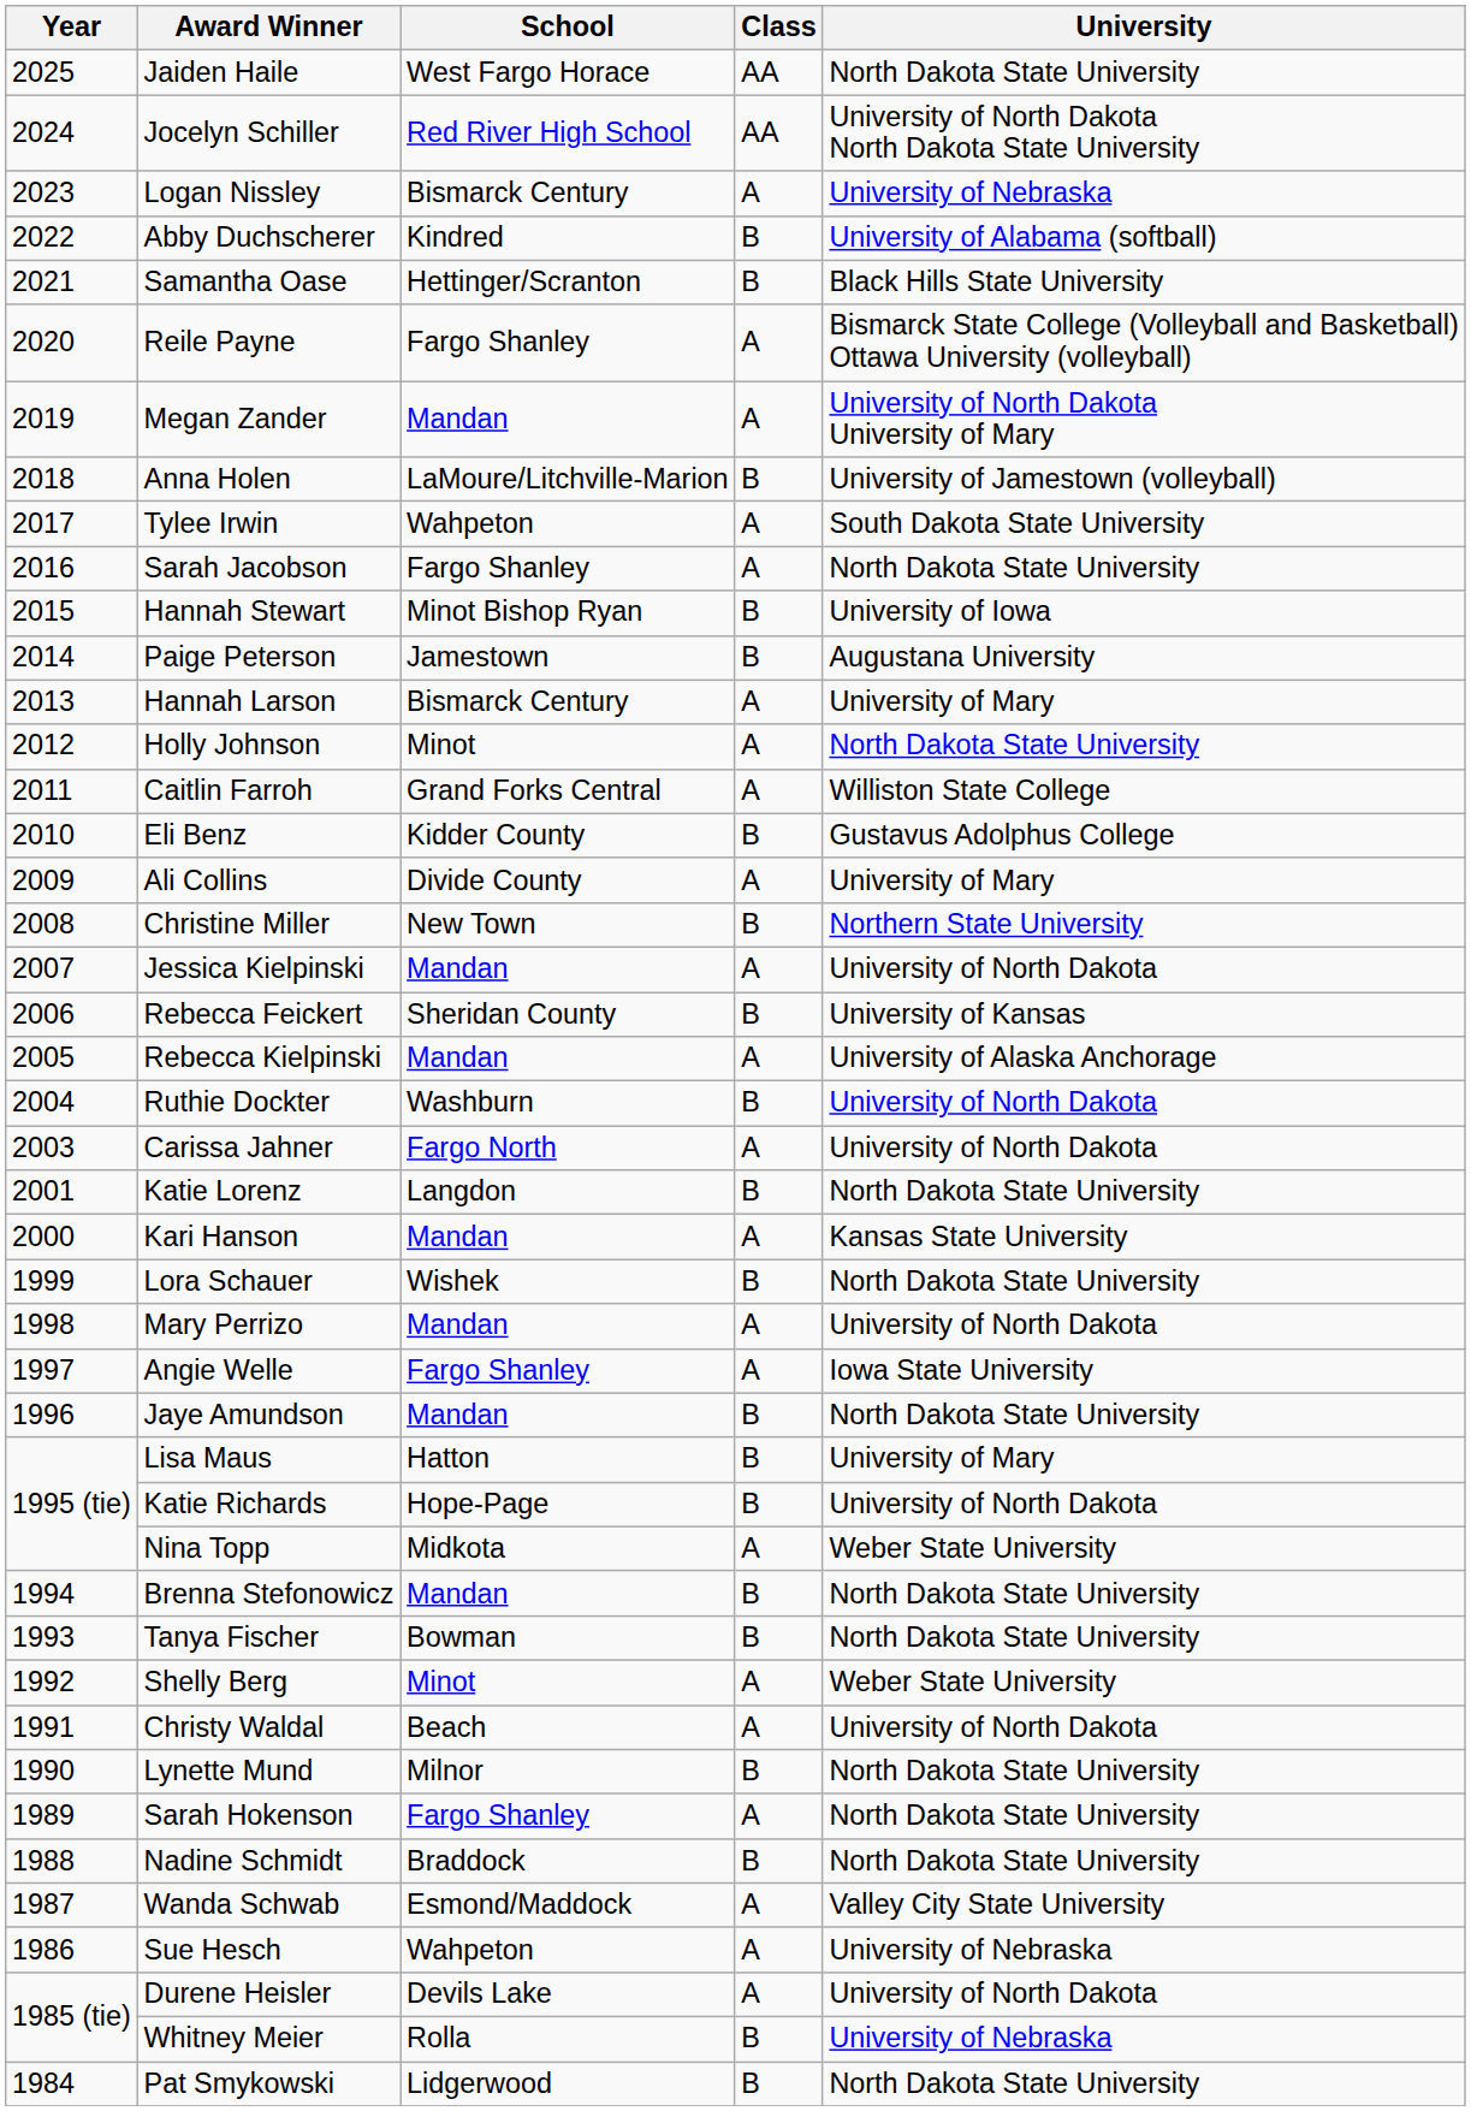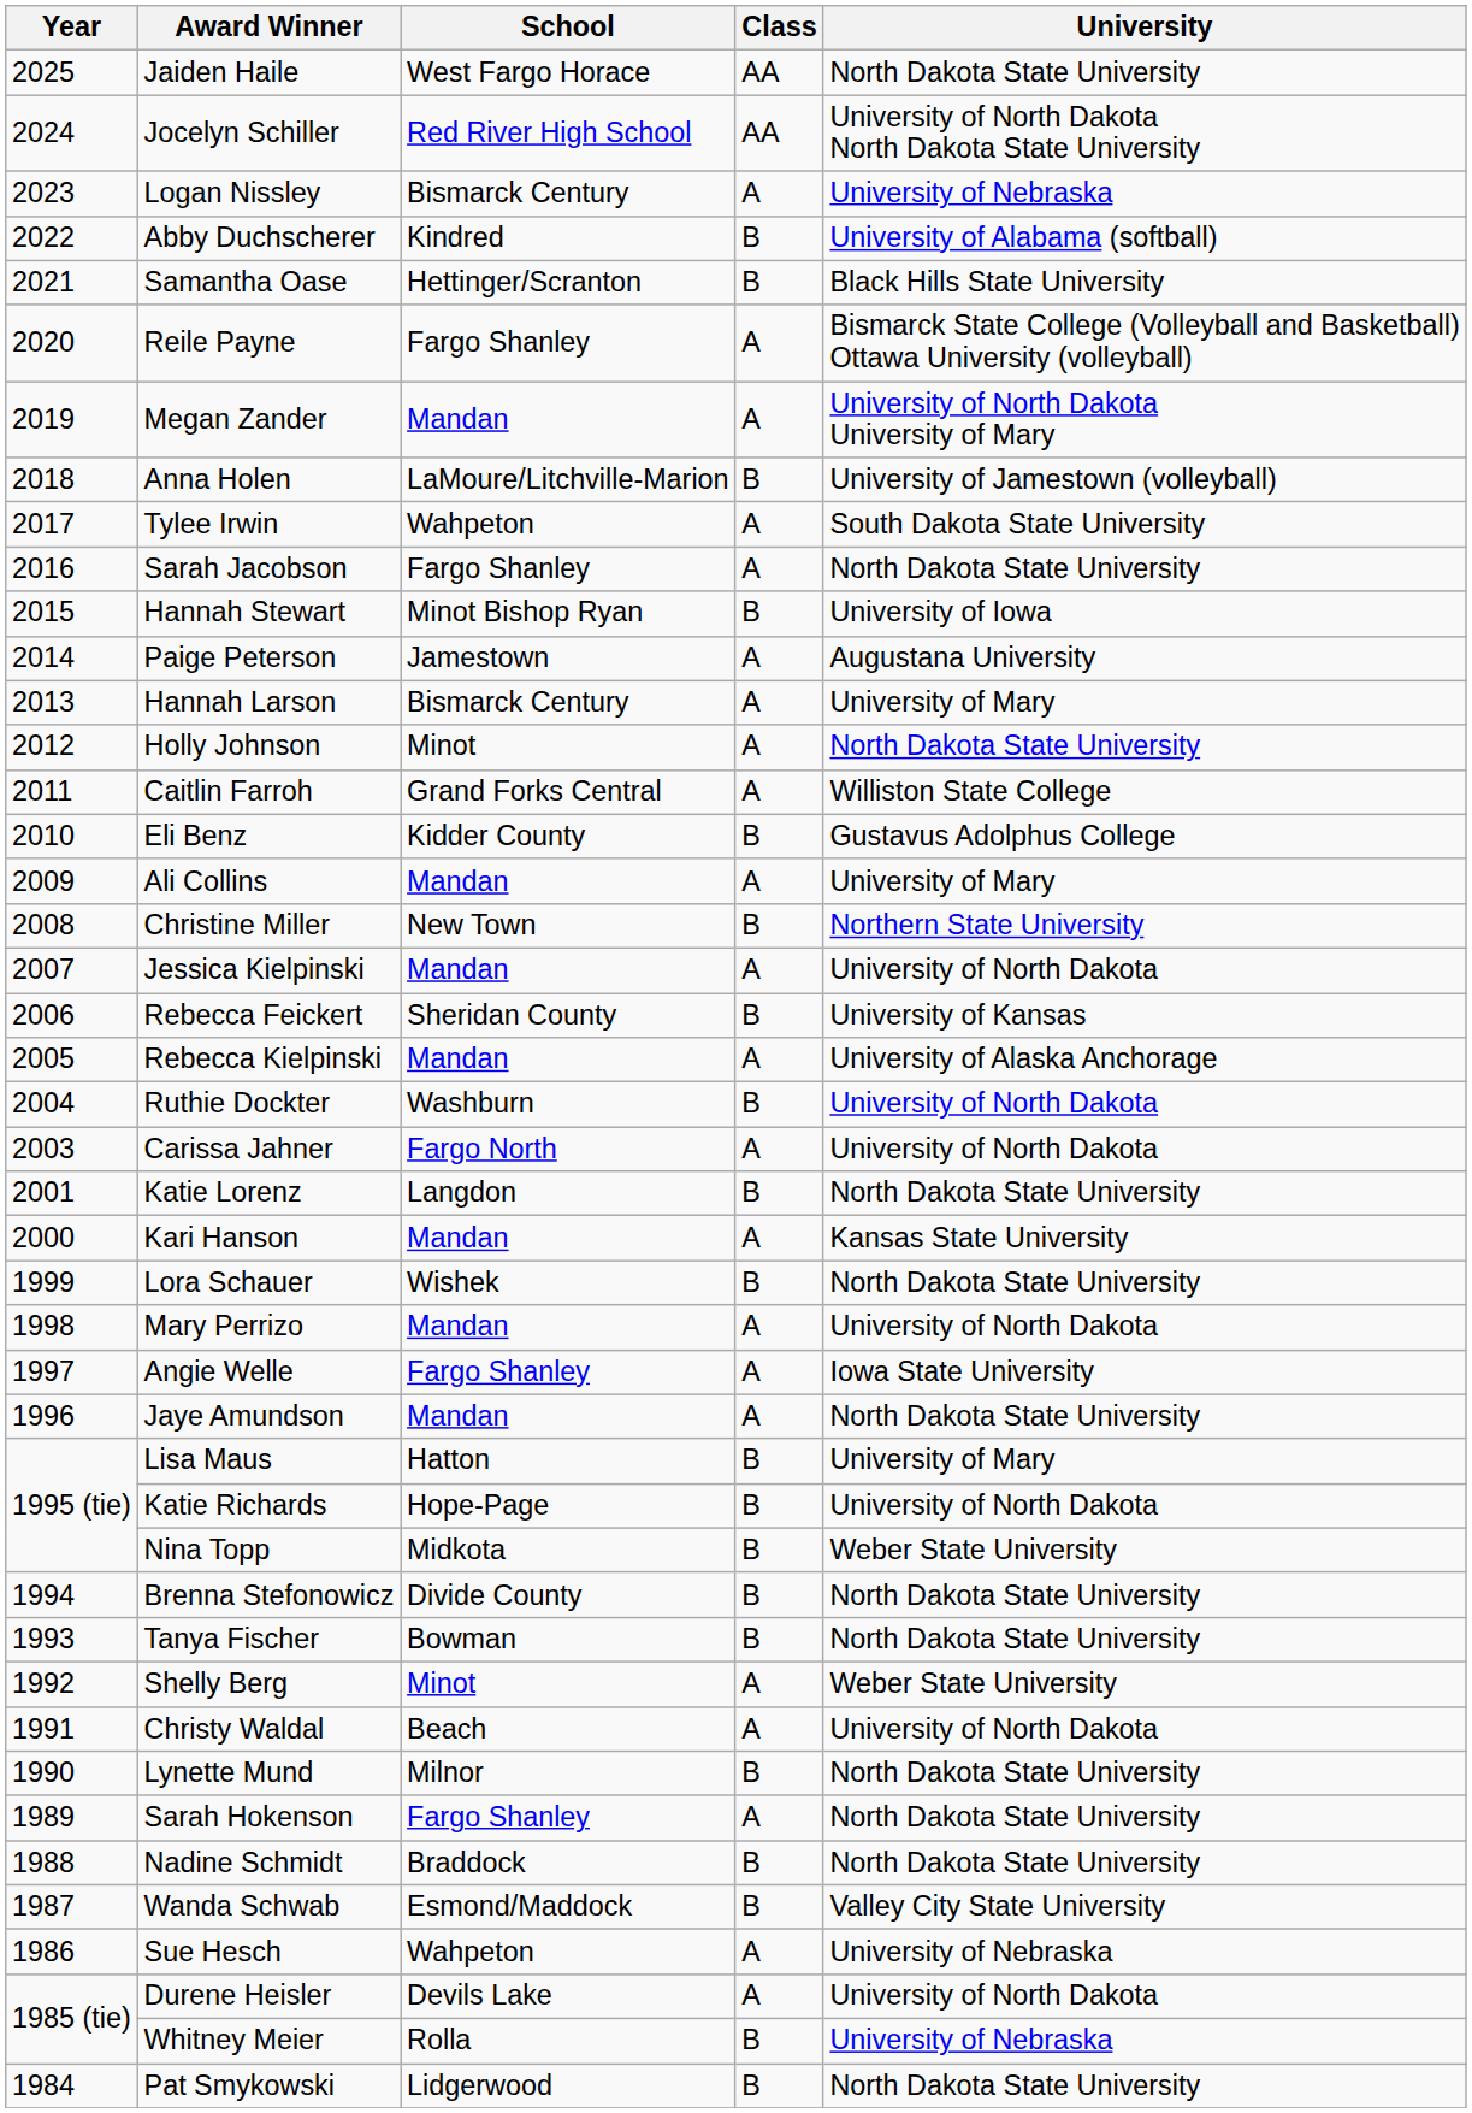 <table class="wikitable sortable">
 <tr>
 <th>Year</th>
 <th>Award Winner</th>
 <th>School</th>
 <th>Class</th>
 <th>University</th>
 </tr>
 <tr>
 <td>2025</td>
 <td>Jaiden Haile</td>
 <td>West Fargo Horace</td>
 <td>AA</td>
 <td>North Dakota State University</td>
 </tr>
 <tr>
 <td>2024</td>
 <td>Jocelyn Schiller</td>
 <td><a href='#'>Red River High School</a></td>
 <td>AA</td>
 <td>University of North Dakota<br> North Dakota State University</td>
 </tr>
 <tr>
 <td>2023</td>
 <td>Logan Nissley</td>
 <td>Bismarck Century</td>
 <td>A</td>
 <td><a href='#'>University of Nebraska</a></td>
 </tr>
 <tr>
 <td>2022</td>
 <td>Abby Duchscherer</td>
 <td>Kindred</td>
 <td>B</td>
 <td><a href='#'>University of Alabama</a> (softball)</td>
 </tr>
 <tr>
 <td>2021</td>
 <td>Samantha Oase</td>
 <td>Hettinger/Scranton</td>
 <td>B</td>
 <td>Black Hills State University</td>
 </tr>
 <tr>
 <td>2020</td>
 <td>Reile Payne</td>
 <td>Fargo Shanley</td>
 <td>A</td>
 <td>Bismarck State College (Volleyball and Basketball)<br>Ottawa University (volleyball)</td>
 </tr>
 <tr>
 <td>2019</td>
 <td>Megan Zander</td>
 <td><a href='#'>Mandan</a></td>
 <td>A</td>
 <td><a href='#'>University of North Dakota</a><br> University of Mary</td>
 </tr>
 <tr>
 <td>2018</td>
 <td>Anna Holen</td>
 <td>LaMoure/Litchville-Marion</td>
 <td>B</td>
 <td>University of Jamestown (volleyball)</td>
 </tr>
 <tr>
 <td>2017</td>
 <td>Tylee Irwin</td>
 <td>Wahpeton</td>
 <td>A</td>
 <td>South Dakota State University</td>
 </tr>
 <tr>
 <td>2016</td>
 <td>Sarah Jacobson</td>
 <td>Fargo Shanley</td>
 <td>A</td>
 <td>North Dakota State University</td>
 </tr>
 <tr>
 <td>2015</td>
 <td>Hannah Stewart</td>
 <td>Minot Bishop Ryan</td>
 <td>B</td>
 <td>University of Iowa</td>
 </tr>
 <tr>
 <td>2014</td>
 <td>Paige Peterson</td>
 <td>Jamestown</td>
-<td>B</td>
+<td>A</td>
 <td>Augustana University</td>
 </tr>
 <tr>
 <td>2013</td>
 <td>Hannah Larson</td>
 <td>Bismarck Century</td>
 <td>A</td>
 <td>University of Mary</td>
 </tr>
 <tr>
 <td>2012</td>
 <td>Holly Johnson</td>
 <td>Minot</td>
 <td>A</td>
 <td><a href='#'>North Dakota State University</a></td>
 </tr>
 <tr>
 <td>2011</td>
 <td>Caitlin Farroh</td>
 <td>Grand Forks Central</td>
 <td>A</td>
 <td>Williston State College</td>
 </tr>
 <tr>
 <td>2010</td>
 <td>Eli Benz</td>
 <td>Kidder County</td>
 <td>B</td>
 <td>Gustavus Adolphus College</td>
 </tr>
 <tr>
 <td>2009</td>
 <td>Ali Collins</td>
-<td>Divide County</td>
+<td><a href='#'>Mandan</a></td>
 <td>A</td>
 <td>University of Mary</td>
 </tr>
 <tr>
 <td>2008</td>
 <td>Christine Miller</td>
 <td>New Town</td>
 <td>B</td>
 <td><a href='#'>Northern State University</a></td>
 </tr>
 <tr>
 <td>2007</td>
 <td>Jessica Kielpinski</td>
 <td><a href='#'>Mandan</a></td>
 <td>A</td>
 <td>University of North Dakota</td>
 </tr>
 <tr>
 <td>2006</td>
 <td>Rebecca Feickert</td>
 <td>Sheridan County</td>
 <td>B</td>
 <td>University of Kansas</td>
 </tr>
 <tr>
 <td>2005</td>
 <td>Rebecca Kielpinski</td>
 <td><a href='#'>Mandan</a></td>
 <td>A</td>
 <td>University of Alaska Anchorage</td>
 </tr>
 <tr>
 <td>2004</td>
 <td>Ruthie Dockter</td>
 <td>Washburn</td>
 <td>B</td>
 <td><a href='#'>University of North Dakota</a></td>
 </tr>
 <tr>
 <td>2003</td>
 <td>Carissa Jahner</td>
 <td><a href='#'>Fargo North</a></td>
 <td>A</td>
 <td>University of North Dakota</td>
 </tr>
 <tr>
 <td>2001</td>
 <td>Katie Lorenz</td>
 <td>Langdon</td>
 <td>B</td>
 <td>North Dakota State University</td>
 </tr>
 <tr>
 <td>2000</td>
 <td>Kari Hanson</td>
 <td><a href='#'>Mandan</a></td>
 <td>A</td>
 <td>Kansas State University</td>
 </tr>
 <tr>
 <td>1999</td>
 <td>Lora Schauer</td>
 <td>Wishek</td>
 <td>B</td>
 <td>North Dakota State University</td>
 </tr>
 <tr>
 <td>1998</td>
 <td>Mary Perrizo</td>
 <td><a href='#'>Mandan</a></td>
 <td>A</td>
 <td>University of North Dakota</td>
 </tr>
 <tr>
 <td>1997</td>
 <td>Angie Welle</td>
 <td><a href='#'>Fargo Shanley</a></td>
 <td>A</td>
 <td>Iowa State University</td>
 </tr>
 <tr>
 <td>1996</td>
 <td>Jaye Amundson</td>
 <td><a href='#'>Mandan</a></td>
-<td>B</td>
+<td>A</td>
 <td>North Dakota State University</td>
 </tr>
 <tr>
 <td rowspan="3">1995 (tie)</td>
 <td>Lisa Maus</td>
 <td>Hatton</td>
 <td>B</td>
 <td>University of Mary</td>
 </tr>
 <tr>
 <td>Katie Richards</td>
 <td>Hope-Page</td>
 <td>B</td>
 <td>University of North Dakota</td>
 </tr>
 <tr>
 <td>Nina Topp</td>
 <td>Midkota</td>
-<td>A</td>
+<td>B</td>
 <td>Weber State University</td>
 </tr>
 <tr>
 <td>1994</td>
 <td>Brenna Stefonowicz</td>
-<td><a href='#'>Mandan</a></td>
+<td>Divide County</td>
 <td>B</td>
 <td>North Dakota State University</td>
 </tr>
 <tr>
 <td>1993</td>
 <td>Tanya Fischer</td>
 <td>Bowman</td>
 <td>B</td>
 <td>North Dakota State University</td>
 </tr>
 <tr>
 <td>1992</td>
 <td>Shelly Berg</td>
 <td><a href='#'>Minot</a></td>
 <td>A</td>
 <td>Weber State University</td>
 </tr>
 <tr>
 <td>1991</td>
 <td>Christy Waldal</td>
 <td>Beach</td>
 <td>A</td>
 <td>University of North Dakota</td>
 </tr>
 <tr>
 <td>1990</td>
 <td>Lynette Mund</td>
 <td>Milnor</td>
 <td>B</td>
 <td>North Dakota State University</td>
 </tr>
 <tr>
 <td>1989</td>
 <td>Sarah Hokenson</td>
 <td><a href='#'>Fargo Shanley</a></td>
 <td>A</td>
 <td>North Dakota State University</td>
 </tr>
 <tr>
 <td>1988</td>
 <td>Nadine Schmidt</td>
 <td>Braddock</td>
 <td>B</td>
 <td>North Dakota State University</td>
 </tr>
 <tr>
 <td>1987</td>
 <td>Wanda Schwab</td>
 <td>Esmond/Maddock</td>
-<td>A</td>
+<td>B</td>
 <td>Valley City State University</td>
 </tr>
 <tr>
 <td>1986</td>
 <td>Sue Hesch</td>
 <td>Wahpeton</td>
 <td>A</td>
 <td>University of Nebraska</td>
 </tr>
 <tr>
 <td rowspan="2">1985 (tie)</td>
 <td>Durene Heisler</td>
 <td>Devils Lake</td>
 <td>A</td>
 <td>University of North Dakota</td>
 </tr>
 <tr>
 <td>Whitney Meier</td>
 <td>Rolla</td>
 <td>B</td>
 <td><a href='#'>University of Nebraska</a></td>
 </tr>
 <tr>
 <td>1984</td>
 <td>Pat Smykowski</td>
 <td>Lidgerwood</td>
 <td>B</td>
 <td>North Dakota State University</td>
 </tr>
 </table>
